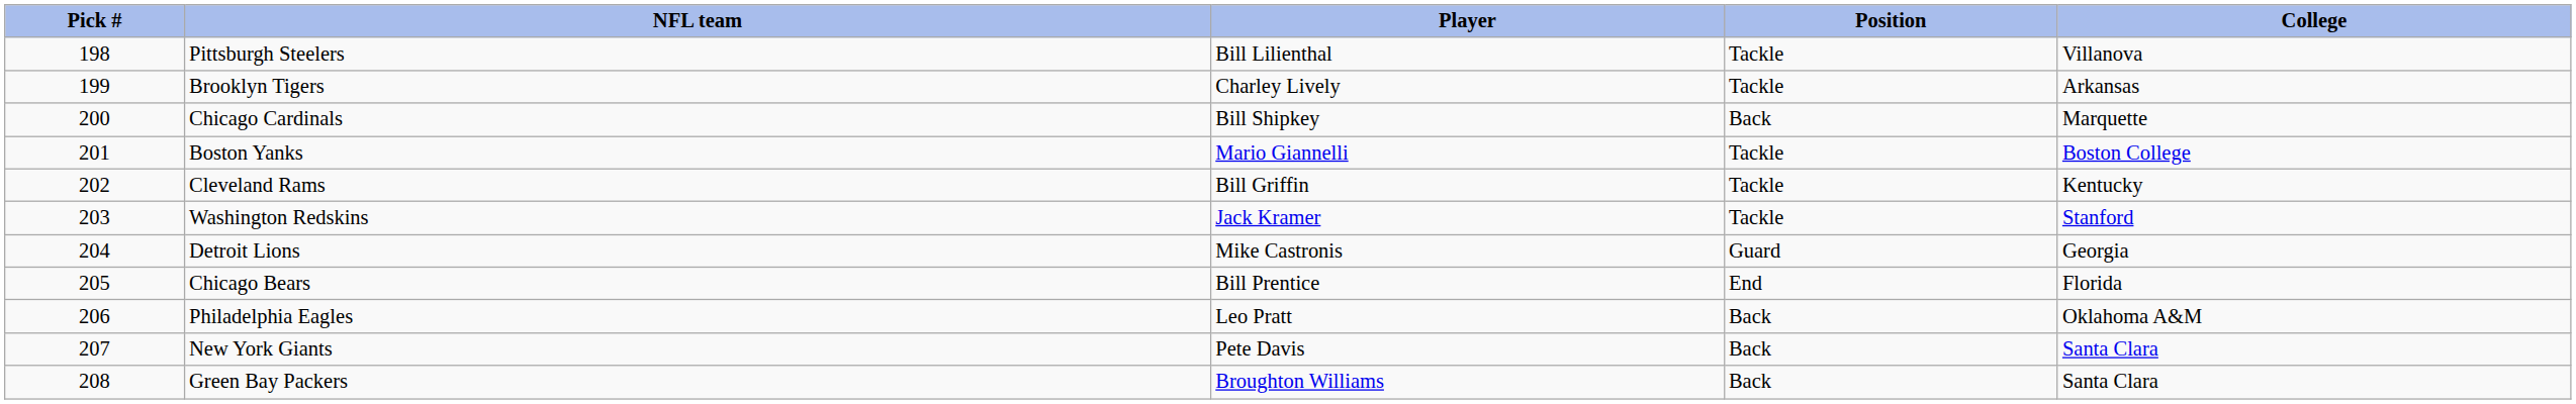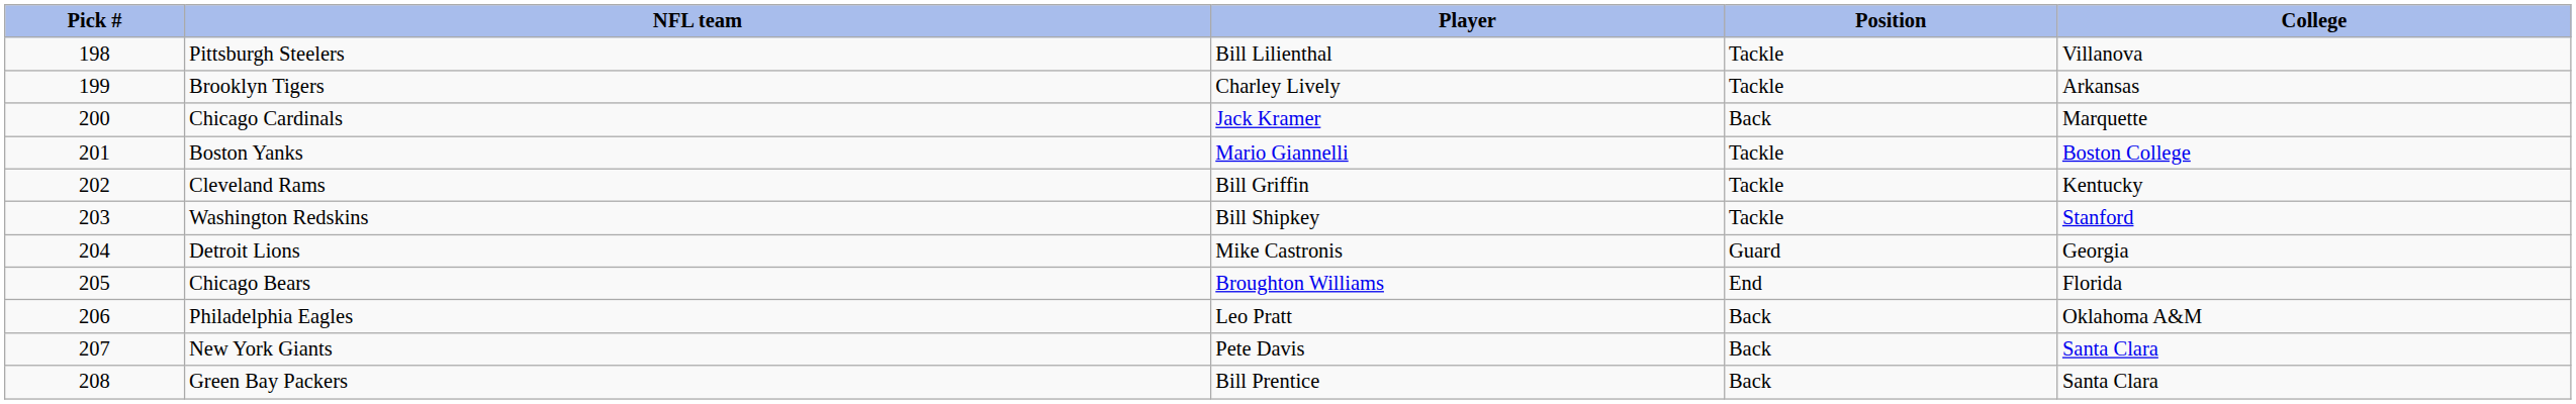 <table class="wikitable sortable sortable" style="width: 100%">
 <tr>
 <th style="background:#A8BDEC;" width=7%>Pick #</th>
 <th width=40% style="background:#A8BDEC;">NFL team</th>
 <th width=20% style="background:#A8BDEC;">Player</th>
 <th width=13% style="background:#A8BDEC;">Position</th>
 <th style="background:#A8BDEC;">College</th>
 </tr>
 <tr>
 <td align=center>198</td>
 <td>Pittsburgh Steelers</td>
 <td>Bill Lilienthal</td>
 <td>Tackle</td>
 <td>Villanova</td>
 </tr>
 <tr>
 <td align=center>199</td>
 <td>Brooklyn Tigers</td>
 <td>Charley Lively</td>
 <td>Tackle</td>
 <td>Arkansas</td>
 </tr>
 <tr>
 <td align=center>200</td>
 <td>Chicago Cardinals</td>
-<td>Bill Shipkey</td>
+<td><a href='#'>Jack Kramer</a></td>
 <td>Back</td>
 <td>Marquette</td>
 </tr>
 <tr>
 <td align=center>201</td>
 <td>Boston Yanks</td>
 <td><a href='#'>Mario Giannelli</a></td>
 <td>Tackle</td>
 <td><a href='#'>Boston College</a></td>
 </tr>
 <tr>
 <td align=center>202</td>
 <td>Cleveland Rams</td>
 <td>Bill Griffin</td>
 <td>Tackle</td>
 <td>Kentucky</td>
 </tr>
 <tr>
 <td align=center>203</td>
 <td>Washington Redskins</td>
-<td><a href='#'>Jack Kramer</a></td>
+<td>Bill Shipkey</td>
 <td>Tackle</td>
 <td><a href='#'>Stanford</a></td>
 </tr>
 <tr>
 <td align=center>204</td>
 <td>Detroit Lions</td>
 <td>Mike Castronis</td>
 <td>Guard</td>
 <td>Georgia</td>
 </tr>
 <tr>
 <td align=center>205</td>
 <td>Chicago Bears</td>
-<td>Bill Prentice</td>
+<td><a href='#'>Broughton Williams</a></td>
 <td>End</td>
 <td>Florida</td>
 </tr>
 <tr>
 <td align=center>206</td>
 <td>Philadelphia Eagles</td>
 <td>Leo Pratt</td>
 <td>Back</td>
 <td>Oklahoma A&M</td>
 </tr>
 <tr>
 <td align=center>207</td>
 <td>New York Giants</td>
 <td>Pete Davis</td>
 <td>Back</td>
 <td><a href='#'>Santa Clara</a></td>
 </tr>
 <tr>
 <td align=center>208</td>
 <td>Green Bay Packers</td>
-<td><a href='#'>Broughton Williams</a></td>
+<td>Bill Prentice</td>
 <td>Back</td>
 <td>Santa Clara</td>
 </tr>
 </table>
